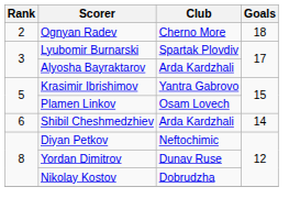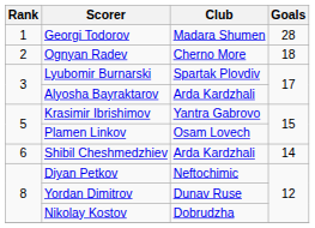 <table class="wikitable" style="text-align:center">
 <tr>
 <th>Rank</th>
 <th>Scorer</th>
 <th>Club</th>
 <th>Goals</th>
+</tr>
+<tr>
+<td rowspan="1">1</td>
+<td align="left"> <a href='#'>Georgi Todorov</a></td>
+<td align="left"><a href='#'>Madara Shumen</a></td>
+<td rowspan="1">28</td>
 </tr>
 <tr>
 <td rowspan="1">2</td>
 <td align="left"> <a href='#'>Ognyan Radev</a></td>
 <td align="left"><a href='#'>Cherno More</a></td>
 <td rowspan="1">18</td>
 </tr>
 <tr>
 <td rowspan="2">3</td>
 <td align="left"> <a href='#'>Lyubomir Burnarski</a></td>
 <td align="left"><a href='#'>Spartak Plovdiv</a></td>
 <td rowspan="2">17</td>
 </tr>
 <tr>
 <td align="left"> <a href='#'>Alyosha Bayraktarov</a></td>
 <td align="left"><a href='#'>Arda Kardzhali</a></td>
 </tr>
 <tr>
 <td rowspan="2">5</td>
 <td align="left"> <a href='#'>Krasimir Ibrishimov</a></td>
 <td align="left"><a href='#'>Yantra Gabrovo</a></td>
 <td rowspan="2">15</td>
 </tr>
 <tr>
 <td align="left"> <a href='#'>Plamen Linkov</a></td>
 <td align="left"><a href='#'>Osam Lovech</a></td>
 </tr>
 <tr>
 <td rowspan="1">6</td>
 <td align="left"> <a href='#'>Shibil Cheshmedzhiev</a></td>
 <td align="left"><a href='#'>Arda Kardzhali</a></td>
 <td rowspan="1">14</td>
 </tr>
 <tr>
 <td rowspan="3">8</td>
 <td align="left"> <a href='#'>Diyan Petkov</a></td>
 <td align="left"><a href='#'>Neftochimic</a></td>
 <td rowspan="3">12</td>
 </tr>
 <tr>
 <td align="left"> <a href='#'>Yordan Dimitrov</a></td>
 <td align="left"><a href='#'>Dunav Ruse</a></td>
 </tr>
 <tr>
 <td align="left"> <a href='#'>Nikolay Kostov</a></td>
 <td align="left"><a href='#'>Dobrudzha</a></td>
 </tr>
 <tr>
 </tr>
 </table>
